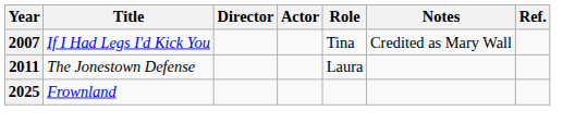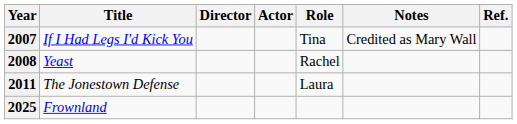 <table class="wikitable sortable plainrowheaders">
 <tr>
 <th scope="col">Year</th>
 <th scope="col">Title</th>
 <th scope="col">Director</th>
 <th scope="col">Actor</th>
 <th scope="col">Role</th>
 <th scope="col">Notes</th>
 <th scope="col" class="unsortable">Ref.</th>
 </tr>
 <tr>
 <th scope="row">2007</th>
 <td><em><a href='#'>If I Had Legs I'd Kick You</a></em></td>
 <td></td>
 <td></td>
 <td>Tina</td>
 <td>Credited as Mary Wall</td>
+<td align="center"></td>
+</tr>
+<tr>
+<th scope="row">2008</th>
+<td><em><a href='#'>Yeast</a></em></td>
+<td></td>
+<td></td>
+<td>Rachel</td>
+<td></td>
 <td align="center"></td>
 </tr>
 <tr>
 <th scope="row">2011</th>
 <td><em>The Jonestown Defense</em></td>
 <td></td>
 <td></td>
 <td>Laura</td>
 <td></td>
 <td align="center"></td>
 </tr>
 <tr>
 <th scope="row">2025</th>
 <td><em><a href='#'>Frownland</a></em></td>
 <td></td>
 <td></td>
 <td></td>
 <td></td>
 <td align="center"></td>
 </tr>
 </table>
